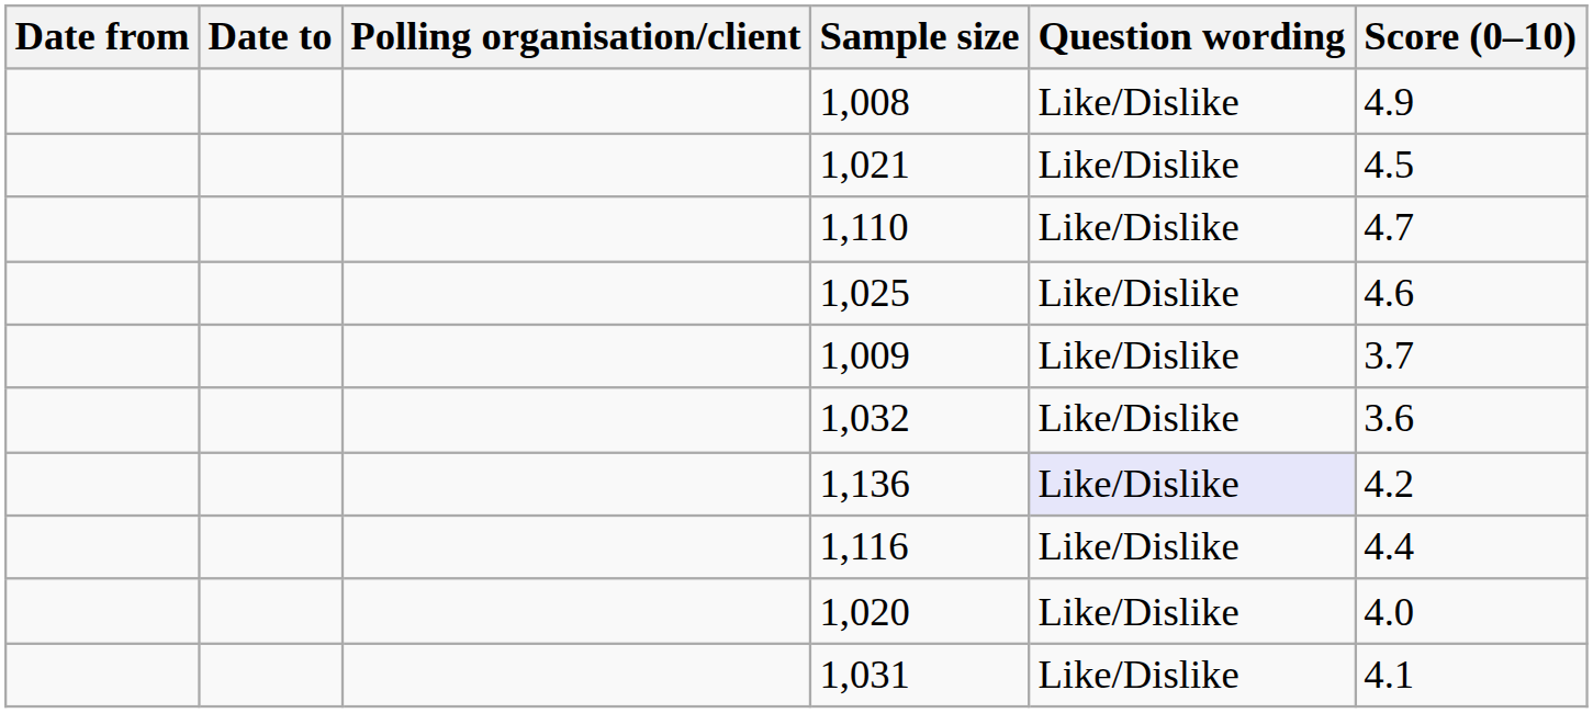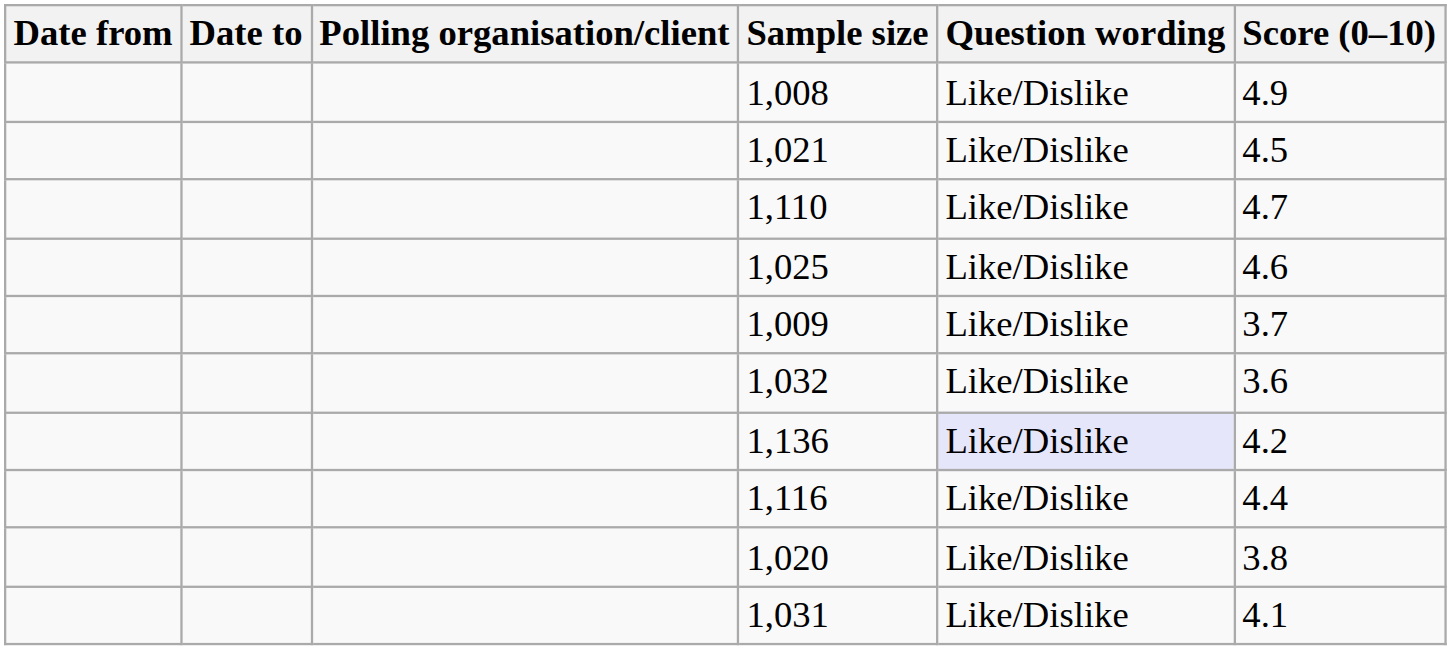 <table class="wikitable sortable">
 <tr>
 <th>Date from</th>
 <th>Date to</th>
 <th>Polling organisation/client</th>
 <th>Sample size</th>
 <th>Question wording</th>
 <th>Score (0–10)</th>
 </tr>
 <tr>
 <td></td>
 <td></td>
 <td></td>
 <td>1,008</td>
 <td>Like/Dislike</td>
 <td>4.9</td>
 </tr>
 <tr>
 <td></td>
 <td></td>
 <td></td>
 <td>1,021</td>
 <td>Like/Dislike</td>
 <td>4.5</td>
 </tr>
 <tr>
 <td></td>
 <td></td>
 <td></td>
 <td>1,110</td>
 <td>Like/Dislike</td>
 <td>4.7</td>
 </tr>
 <tr>
 <td></td>
 <td></td>
 <td></td>
 <td>1,025</td>
 <td>Like/Dislike</td>
 <td>4.6</td>
 </tr>
 <tr>
 <td></td>
 <td></td>
 <td></td>
 <td>1,009</td>
 <td>Like/Dislike</td>
 <td>3.7</td>
 </tr>
 <tr>
 <td></td>
 <td></td>
 <td></td>
 <td>1,032</td>
 <td>Like/Dislike</td>
 <td>3.6</td>
 </tr>
 <tr>
 <td></td>
 <td></td>
 <td></td>
 <td>1,136</td>
 <td style="background: lavender;">Like/Dislike</td>
 <td>4.2</td>
 </tr>
 <tr>
 <td></td>
 <td></td>
 <td></td>
 <td>1,116</td>
 <td>Like/Dislike</td>
 <td>4.4</td>
 </tr>
 <tr>
 <td></td>
 <td></td>
 <td></td>
 <td>1,020</td>
 <td>Like/Dislike</td>
-<td>4.0</td>
+<td>3.8</td>
 </tr>
 <tr>
 <td></td>
 <td></td>
 <td></td>
 <td>1,031</td>
 <td>Like/Dislike</td>
 <td>4.1</td>
 </tr>
 </table>
